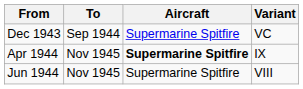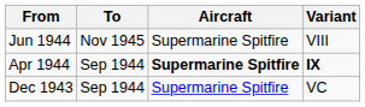 <table class="wikitable">
 <tr>
 <th>From</th>
 <th>To</th>
 <th>Aircraft</th>
 <th>Variant</th>
 </tr>
 <tr>
+<td>Jun 1944</td>
+<td>Nov 1945</td>
+<td>Supermarine Spitfire</td>
+<td>VIII</td>
+</tr>
+<tr>
+<td>Apr 1944</td>
+<td>Sep 1944</td>
+<td><strong>Supermarine Spitfire</strong></td>
+<td><strong>IX</strong></td>
+</tr>
+<tr>
 <td>Dec 1943</td>
 <td>Sep 1944</td>
 <td><a href='#'>Supermarine Spitfire</a></td>
 <td>VC</td>
 </tr>
-<tr>
-<td>Apr 1944</td>
-<td>Nov 1945</td>
-<td><strong>Supermarine Spitfire</strong></td>
-<td>IX</td>
-</tr>
-<tr>
-<td>Jun 1944</td>
-<td>Nov 1945</td>
-<td>Supermarine Spitfire</td>
-<td>VIII</td>
-</tr>
 </table>
